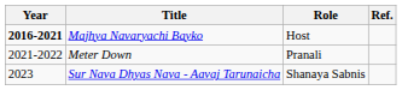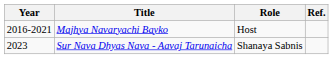 <table class="wikitable sortable">
 <tr>
 <th>Year</th>
 <th>Title</th>
 <th>Role</th>
 <th>Ref.</th>
 </tr>
 <tr>
-<td><strong>2016-2021</strong></td>
+<td>2016-2021</td>
 <td><em><a href='#'>Majhya Navaryachi Bayko</a></em></td>
 <td>Host</td>
-<td></td>
-</tr>
-<tr>
-<td>2021-2022</td>
-<td><em>Meter Down</em></td>
-<td>Pranali</td>
 <td></td>
 </tr>
 <tr>
 <td>2023</td>
 <td><em><a href='#'>Sur Nava Dhyas Nava - Aavaj Tarunaicha</a></em></td>
 <td>Shanaya Sabnis</td>
 <td></td>
 </tr>
 </table>
